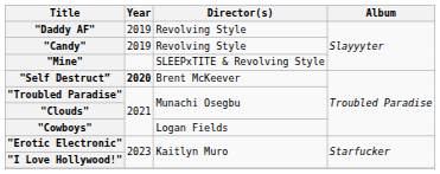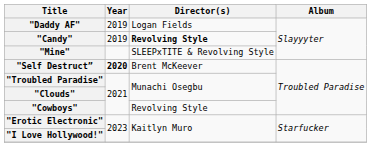 <table class="wikitable plainrowheaders" align="center">
 <tr>
 <th scope="col">Title</th>
 <th scope="col">Year</th>
 <th scope="col">Director(s)</th>
 <th scope="col">Album</th>
 </tr>
 <tr>
 <th scope="row">"Daddy AF"</th>
 <td>2019</td>
-<td>Revolving Style</td>
+<td>Logan Fields</td>
 <td rowspan="3"><em>Slayyyter</em></td>
 </tr>
 <tr>
 <th scope="row">"Candy"</th>
 <td>2019</td>
-<td>Revolving Style</td>
+<td><strong>Revolving Style</strong></td>
 </tr>
 <tr>
 <th scope="row">"Mine"</th>
 <td></td>
 <td>SLEEPxTITE & Revolving Style</td>
 </tr>
 <tr>
 <th scope="row">"Self Destruct”</th>
 <td><strong>2020</strong></td>
 <td>Brent McKeever</td>
 <td rowspan="4"><em>Troubled Paradise</em></td>
 </tr>
 <tr>
 <th scope="row">"Troubled Paradise"</th>
 <td rowspan="3">2021</td>
 <td rowspan="2">Munachi Osegbu</td>
 </tr>
 <tr>
 <th scope="row">"Clouds"</th>
 </tr>
 <tr>
 <th scope="row">"Cowboys"</th>
-<td>Logan Fields</td>
+<td>Revolving Style</td>
 </tr>
 <tr>
 <th scope="row">"Erotic Electronic"</th>
 <td rowspan="2">2023</td>
 <td rowspan="2">Kaitlyn Muro</td>
 <td rowspan="2"><em>Starfucker</em></td>
 </tr>
 <tr>
 <th scope="row">"I Love Hollywood!"</th>
 </tr>
 <tr>
 </tr>
 </table>
